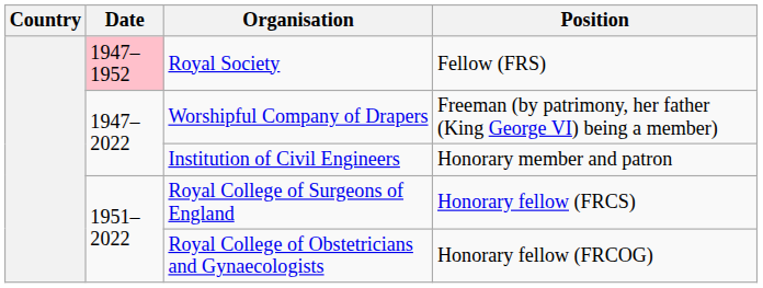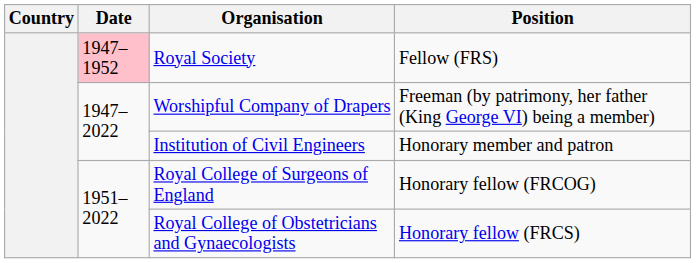 <table class="wikitable plainrowheaders">
 <tr>
 <th scope="col">Country</th>
 <th scope="col">Date</th>
 <th scope="col">Organisation</th>
 <th scope="col">Position</th>
 </tr>
 <tr>
 <th rowspan="5" scope="row"></th>
 <td style="background: pink;">1947–1952</td>
 <td><a href='#'>Royal Society</a></td>
 <td>Fellow (FRS)</td>
 </tr>
 <tr>
 <td rowspan="2">1947–2022</td>
 <td><a href='#'>Worshipful Company of Drapers</a></td>
 <td>Freeman (by patrimony, her father (King <a href='#'>George VI</a>) being a member)</td>
 </tr>
 <tr>
 <td><a href='#'>Institution of Civil Engineers</a></td>
 <td>Honorary member and patron</td>
 </tr>
 <tr>
 <td rowspan="2">1951–2022</td>
 <td><a href='#'>Royal College of Surgeons of England</a></td>
-<td><a href='#'>Honorary fellow</a> (FRCS)</td>
+<td>Honorary fellow (FRCOG)</td>
 </tr>
 <tr>
 <td><a href='#'>Royal College of Obstetricians and Gynaecologists</a></td>
-<td>Honorary fellow (FRCOG)</td>
+<td><a href='#'>Honorary fellow</a> (FRCS)</td>
 </tr>
 </table>
